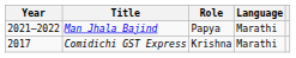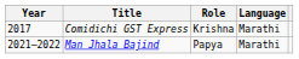 <table class="wikitable sortable">
 <tr>
 <th>Year</th>
 <th>Title</th>
 <th>Role</th>
 <th>Language</th>
 <th></th>
 </tr>
 <tr>
+<td>2017</td>
+<td><em>Comidichi GST Express</em></td>
+<td>Krishna</td>
+<td>Marathi</td>
+<td></td>
+</tr>
+<tr>
 <td>2021–2022</td>
 <td><em><a href='#'>Man Jhala Bajind</a></em></td>
 <td>Papya</td>
 <td>Marathi</td>
 <td></td>
 </tr>
-<tr>
-<td>2017</td>
-<td><em>Comidichi GST Express</em></td>
-<td>Krishna</td>
-<td>Marathi</td>
-<td></td>
-</tr>
 </table>
